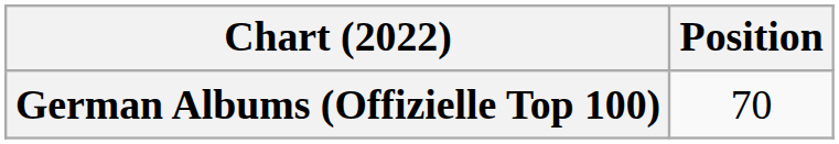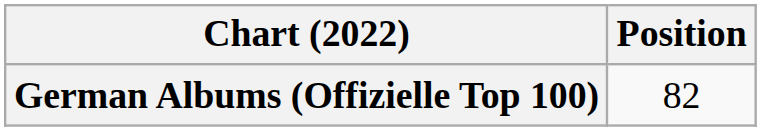 <table class="wikitable plainrowheaders" style="text-align:center">
 <tr>
 <th scope="col">Chart (2022)</th>
 <th scope="col">Position</th>
 </tr>
 <tr>
 <th scope="row">German Albums (Offizielle Top 100)</th>
-<td>70</td>
+<td>82</td>
 </tr>
 </table>
